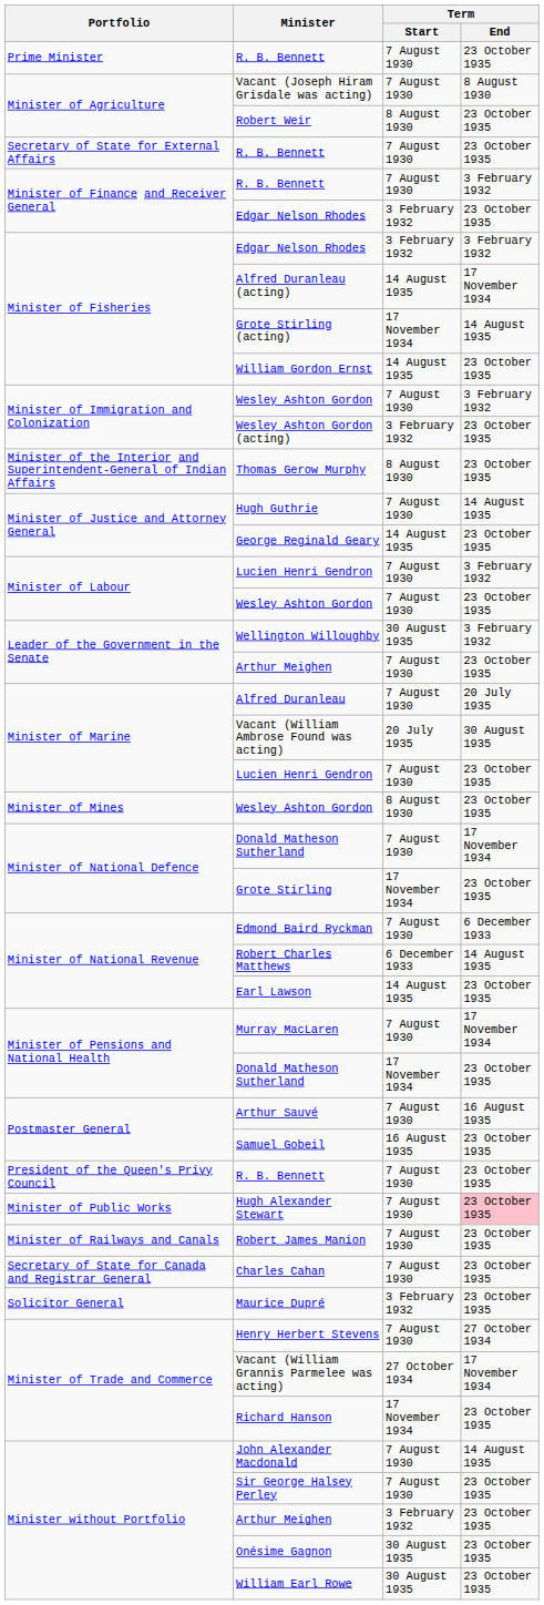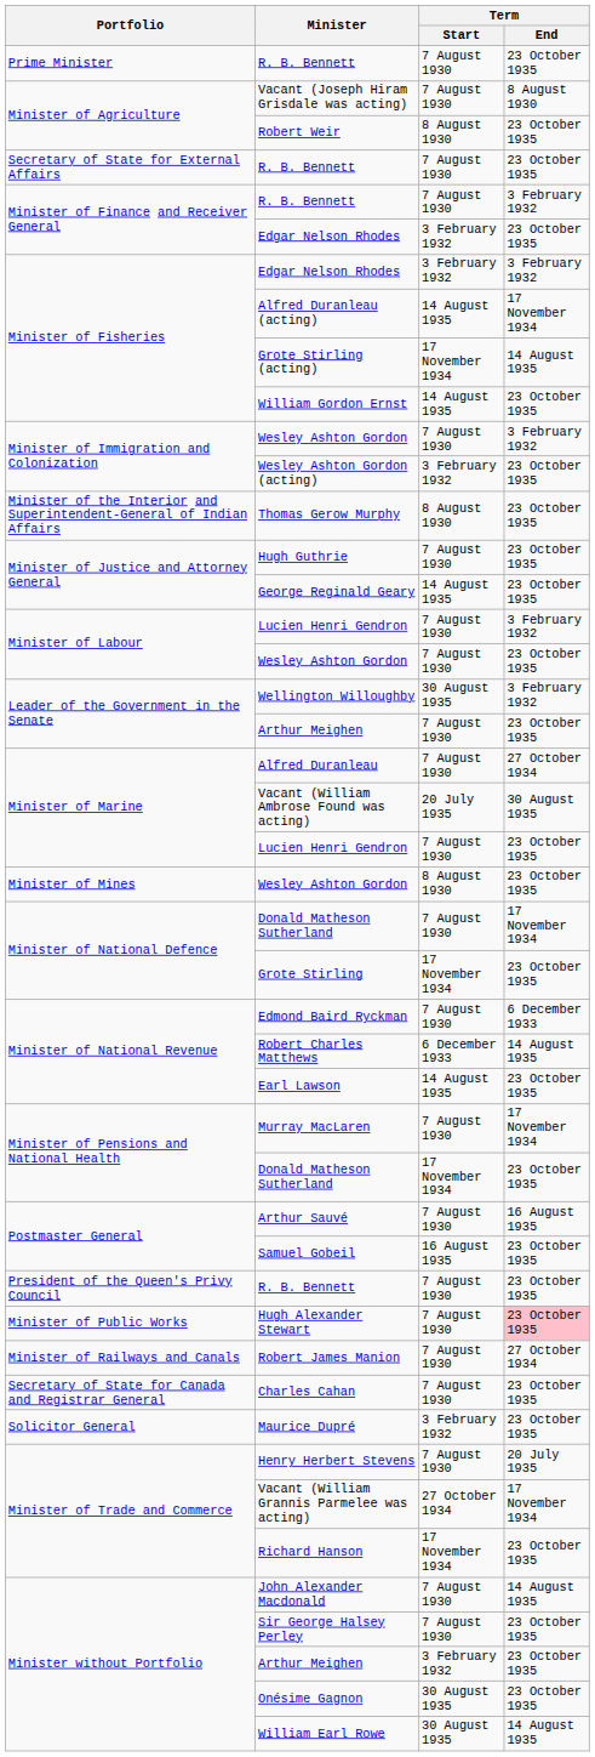 <table class="wikitable">
 <tr>
 <th rowspan="2">Portfolio</th>
 <th rowspan="2">Minister</th>
 <th colspan="2">Term</th>
 </tr>
 <tr>
 <th>Start</th>
 <th>End</th>
 </tr>
 <tr>
 <td><a href='#'>Prime Minister</a></td>
 <td><a href='#'>R. B. Bennett</a></td>
 <td>7 August 1930</td>
 <td>23 October 1935</td>
 </tr>
 <tr>
 <td rowspan="2"><a href='#'>Minister of Agriculture</a></td>
 <td>Vacant (Joseph Hiram Grisdale was acting)</td>
 <td>7 August 1930</td>
 <td>8 August 1930</td>
 </tr>
 <tr>
 <td><a href='#'>Robert Weir</a></td>
 <td>8 August 1930</td>
 <td>23 October 1935</td>
 </tr>
 <tr>
 <td><a href='#'>Secretary of State for External Affairs</a></td>
 <td><a href='#'>R. B. Bennett</a></td>
 <td>7 August 1930</td>
 <td>23 October 1935</td>
 </tr>
 <tr>
 <td rowspan="2"><a href='#'>Minister of Finance</a> <a href='#'>and Receiver General</a></td>
 <td><a href='#'>R. B. Bennett</a></td>
 <td>7 August 1930</td>
 <td>3 February 1932</td>
 </tr>
 <tr>
 <td><a href='#'>Edgar Nelson Rhodes</a></td>
 <td>3 February 1932</td>
 <td>23 October 1935</td>
 </tr>
 <tr>
 <td rowspan="4"><a href='#'>Minister of Fisheries</a></td>
 <td><a href='#'>Edgar Nelson Rhodes</a></td>
 <td>3 February 1932</td>
 <td>3 February 1932</td>
 </tr>
 <tr>
 <td><a href='#'>Alfred Duranleau</a> (acting)</td>
 <td>14 August 1935</td>
 <td>17 November 1934</td>
 </tr>
 <tr>
 <td><a href='#'>Grote Stirling</a> (acting)</td>
 <td>17 November 1934</td>
 <td>14 August 1935</td>
 </tr>
 <tr>
 <td><a href='#'>William Gordon Ernst</a></td>
 <td>14 August 1935</td>
 <td>23 October 1935</td>
 </tr>
 <tr>
 <td rowspan="2"><a href='#'>Minister of Immigration and Colonization</a></td>
 <td><a href='#'>Wesley Ashton Gordon</a></td>
 <td>7 August 1930</td>
 <td>3 February 1932</td>
 </tr>
 <tr>
 <td><a href='#'>Wesley Ashton Gordon</a> (acting)</td>
 <td>3 February 1932</td>
 <td>23 October 1935</td>
 </tr>
 <tr>
 <td><a href='#'>Minister of the Interior</a> <a href='#'>and Superintendent-General of Indian Affairs</a></td>
 <td><a href='#'>Thomas Gerow Murphy</a></td>
 <td>8 August 1930</td>
 <td>23 October 1935</td>
 </tr>
 <tr>
 <td rowspan="2"><a href='#'>Minister of Justice and Attorney General</a></td>
 <td><a href='#'>Hugh Guthrie</a></td>
 <td>7 August 1930</td>
-<td>14 August 1935</td>
+<td>23 October 1935</td>
 </tr>
 <tr>
 <td><a href='#'>George Reginald Geary</a></td>
 <td>14 August 1935</td>
 <td>23 October 1935</td>
 </tr>
 <tr>
 <td rowspan="2"><a href='#'>Minister of Labour</a></td>
 <td><a href='#'>Lucien Henri Gendron</a></td>
 <td>7 August 1930</td>
 <td>3 February 1932</td>
 </tr>
 <tr>
 <td><a href='#'>Wesley Ashton Gordon</a></td>
 <td>7 August 1930</td>
 <td>23 October 1935</td>
 </tr>
 <tr>
 <td rowspan="2"><a href='#'>Leader of the Government in the Senate</a></td>
 <td><a href='#'>Wellington Willoughby</a></td>
 <td>30 August 1935</td>
 <td>3 February 1932</td>
 </tr>
 <tr>
 <td><a href='#'>Arthur Meighen</a></td>
 <td>7 August 1930</td>
 <td>23 October 1935</td>
 </tr>
 <tr>
 <td rowspan="3"><a href='#'>Minister of Marine</a></td>
 <td><a href='#'>Alfred Duranleau</a></td>
 <td>7 August 1930</td>
-<td>20 July 1935</td>
+<td>27 October 1934</td>
 </tr>
 <tr>
 <td>Vacant (William Ambrose Found was acting)</td>
 <td>20 July 1935</td>
 <td>30 August 1935</td>
 </tr>
 <tr>
 <td><a href='#'>Lucien Henri Gendron</a></td>
 <td>7 August 1930</td>
 <td>23 October 1935</td>
 </tr>
 <tr>
 <td><a href='#'>Minister of Mines</a></td>
 <td><a href='#'>Wesley Ashton Gordon</a></td>
 <td>8 August 1930</td>
 <td>23 October 1935</td>
 </tr>
 <tr>
 <td rowspan="2"><a href='#'>Minister of National Defence</a></td>
 <td><a href='#'>Donald Matheson Sutherland</a></td>
 <td>7 August 1930</td>
 <td>17 November 1934</td>
 </tr>
 <tr>
 <td><a href='#'>Grote Stirling</a></td>
 <td>17 November 1934</td>
 <td>23 October 1935</td>
 </tr>
 <tr>
 <td rowspan="3"><a href='#'>Minister of National Revenue</a></td>
 <td><a href='#'>Edmond Baird Ryckman</a></td>
 <td>7 August 1930</td>
 <td>6 December 1933</td>
 </tr>
 <tr>
 <td><a href='#'>Robert Charles Matthews</a></td>
 <td>6 December 1933</td>
 <td>14 August 1935</td>
 </tr>
 <tr>
 <td><a href='#'>Earl Lawson</a></td>
 <td>14 August 1935</td>
 <td>23 October 1935</td>
 </tr>
 <tr>
 <td rowspan="2"><a href='#'>Minister of Pensions and National Health</a></td>
 <td><a href='#'>Murray MacLaren</a></td>
 <td>7 August 1930</td>
 <td>17 November 1934</td>
 </tr>
 <tr>
 <td><a href='#'>Donald Matheson Sutherland</a></td>
 <td>17 November 1934</td>
 <td>23 October 1935</td>
 </tr>
 <tr>
 <td rowspan="2"><a href='#'>Postmaster General</a></td>
 <td><a href='#'>Arthur Sauvé</a></td>
 <td>7 August 1930</td>
 <td>16 August 1935</td>
 </tr>
 <tr>
 <td><a href='#'>Samuel Gobeil</a></td>
 <td>16 August 1935</td>
 <td>23 October 1935</td>
 </tr>
 <tr>
 <td><a href='#'>President of the Queen's Privy Council</a></td>
 <td><a href='#'>R. B. Bennett</a></td>
 <td>7 August 1930</td>
 <td>23 October 1935</td>
 </tr>
 <tr>
 <td><a href='#'>Minister of Public Works</a></td>
 <td><a href='#'>Hugh Alexander Stewart</a></td>
 <td>7 August 1930</td>
 <td style="background: pink;">23 October 1935</td>
 </tr>
 <tr>
 <td><a href='#'>Minister of Railways and Canals</a></td>
 <td><a href='#'>Robert James Manion</a></td>
 <td>7 August 1930</td>
-<td>23 October 1935</td>
+<td>27 October 1934</td>
 </tr>
 <tr>
 <td><a href='#'>Secretary of State for Canada</a> <a href='#'>and Registrar General</a></td>
 <td><a href='#'>Charles Cahan</a></td>
 <td>7 August 1930</td>
 <td>23 October 1935</td>
 </tr>
 <tr>
 <td><a href='#'>Solicitor General</a></td>
 <td><a href='#'>Maurice Dupré</a></td>
 <td>3 February 1932</td>
 <td>23 October 1935</td>
 </tr>
 <tr>
 <td rowspan="3"><a href='#'>Minister of Trade and Commerce</a></td>
 <td><a href='#'>Henry Herbert Stevens</a></td>
 <td>7 August 1930</td>
-<td>27 October 1934</td>
+<td>20 July 1935</td>
 </tr>
 <tr>
 <td>Vacant (William Grannis Parmelee was acting)</td>
 <td>27 October 1934</td>
 <td>17 November 1934</td>
 </tr>
 <tr>
 <td><a href='#'>Richard Hanson</a></td>
 <td>17 November 1934</td>
 <td>23 October 1935</td>
 </tr>
 <tr>
 <td rowspan="5"><a href='#'>Minister without Portfolio</a></td>
 <td><a href='#'>John Alexander Macdonald</a></td>
 <td>7 August 1930</td>
 <td>14 August 1935</td>
 </tr>
 <tr>
 <td><a href='#'>Sir George Halsey Perley</a></td>
 <td>7 August 1930</td>
 <td>23 October 1935</td>
 </tr>
 <tr>
 <td><a href='#'>Arthur Meighen</a></td>
 <td>3 February 1932</td>
 <td>23 October 1935</td>
 </tr>
 <tr>
 <td><a href='#'>Onésime Gagnon</a></td>
 <td>30 August 1935</td>
 <td>23 October 1935</td>
 </tr>
 <tr>
 <td><a href='#'>William Earl Rowe</a></td>
 <td>30 August 1935</td>
-<td>23 October 1935</td>
+<td>14 August 1935</td>
 </tr>
 </table>
